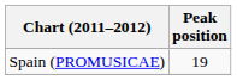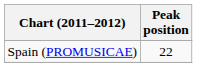 <table class="wikitable sortable">
 <tr>
 <th>Chart (2011–2012)</th>
 <th>Peak<br>position</th>
 </tr>
 <tr>
 </tr>
 <tr>
 <td>Spain (<a href='#'>PROMUSICAE</a>)</td>
-<td style="text-align:center;">19</td>
+<td style="text-align:center;">22</td>
 </tr>
 <tr>
 </tr>
 <tr>
 </tr>
 </table>
